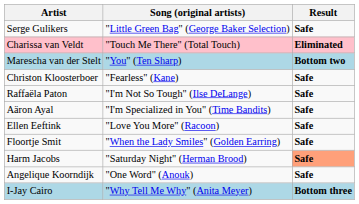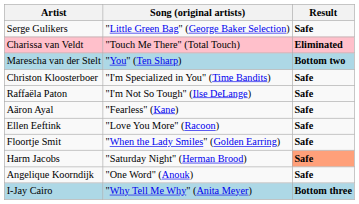 <table class=wikitable>
 <tr>
 <th>Artist</th>
 <th>Song (original artists)</th>
 <th>Result</th>
 </tr>
 <tr>
 <td>Serge Gulikers</td>
 <td>"<a href='#'>Little Green Bag</a>" (<a href='#'>George Baker Selection</a>)</td>
 <td><strong>Safe</strong></td>
 </tr>
 <tr style="background:pink;">
 <td>Charissa van Veldt</td>
 <td>"Touch Me There" (Total Touch)</td>
 <td><strong>Eliminated</strong></td>
 </tr>
 <tr style="background:lightblue;">
 <td>Marescha van der Stelt</td>
 <td>"<a href='#'>You</a>" (<a href='#'>Ten Sharp</a>)</td>
 <td><strong>Bottom two</strong></td>
 </tr>
 <tr>
 <td>Christon Kloosterboer</td>
-<td>"Fearless" (<a href='#'>Kane</a>)</td>
+<td>"I'm Specialized in You" (<a href='#'>Time Bandits</a>)</td>
 <td><strong>Safe</strong></td>
 </tr>
 <tr>
 <td>Raffaëla Paton</td>
 <td>"I'm Not So Tough" (<a href='#'>Ilse DeLange</a>)</td>
 <td><strong>Safe</strong></td>
 </tr>
 <tr>
 <td>Aäron Ayal</td>
-<td>"I'm Specialized in You" (<a href='#'>Time Bandits</a>)</td>
+<td>"Fearless" (<a href='#'>Kane</a>)</td>
 <td><strong>Safe</strong></td>
 </tr>
 <tr>
 <td>Ellen Eeftink</td>
 <td>"Love You More" (<a href='#'>Racoon</a>)</td>
 <td><strong>Safe</strong></td>
 </tr>
 <tr>
 <td>Floortje Smit</td>
 <td>"<a href='#'>When the Lady Smiles</a>" (<a href='#'>Golden Earring</a>)</td>
 <td><strong>Safe</strong></td>
 </tr>
 <tr>
 <td>Harm Jacobs</td>
 <td>"Saturday Night" (<a href='#'>Herman Brood</a>)</td>
 <td style="background: lightsalmon;"><strong>Safe</strong></td>
 </tr>
 <tr>
 <td>Angelique Koorndijk</td>
 <td>"One Word" (<a href='#'>Anouk</a>)</td>
 <td><strong>Safe</strong></td>
 </tr>
 <tr style="background:lightblue;">
 <td>I-Jay Cairo</td>
 <td>"<a href='#'>Why Tell Me Why</a>" (<a href='#'>Anita Meyer</a>)</td>
 <td><strong>Bottom three</strong></td>
 </tr>
 </table>
